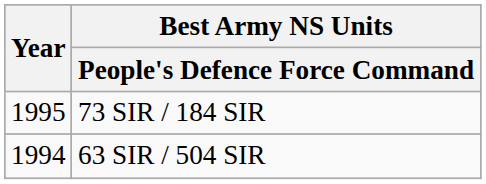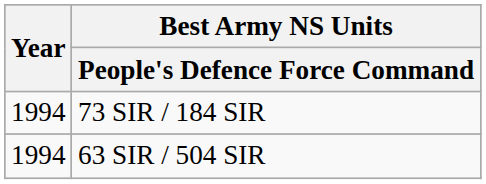 <table class="wikitable">
 <tr>
 <th rowspan="2">Year</th>
 <th>Best Army NS Units</th>
 </tr>
 <tr>
 <th>People's Defence Force Command</th>
 </tr>
 <tr>
-<td>1995</td>
+<td>1994</td>
 <td>73 SIR / 184 SIR</td>
 </tr>
 <tr>
 <td>1994</td>
 <td>63 SIR / 504 SIR</td>
 </tr>
 </table>
